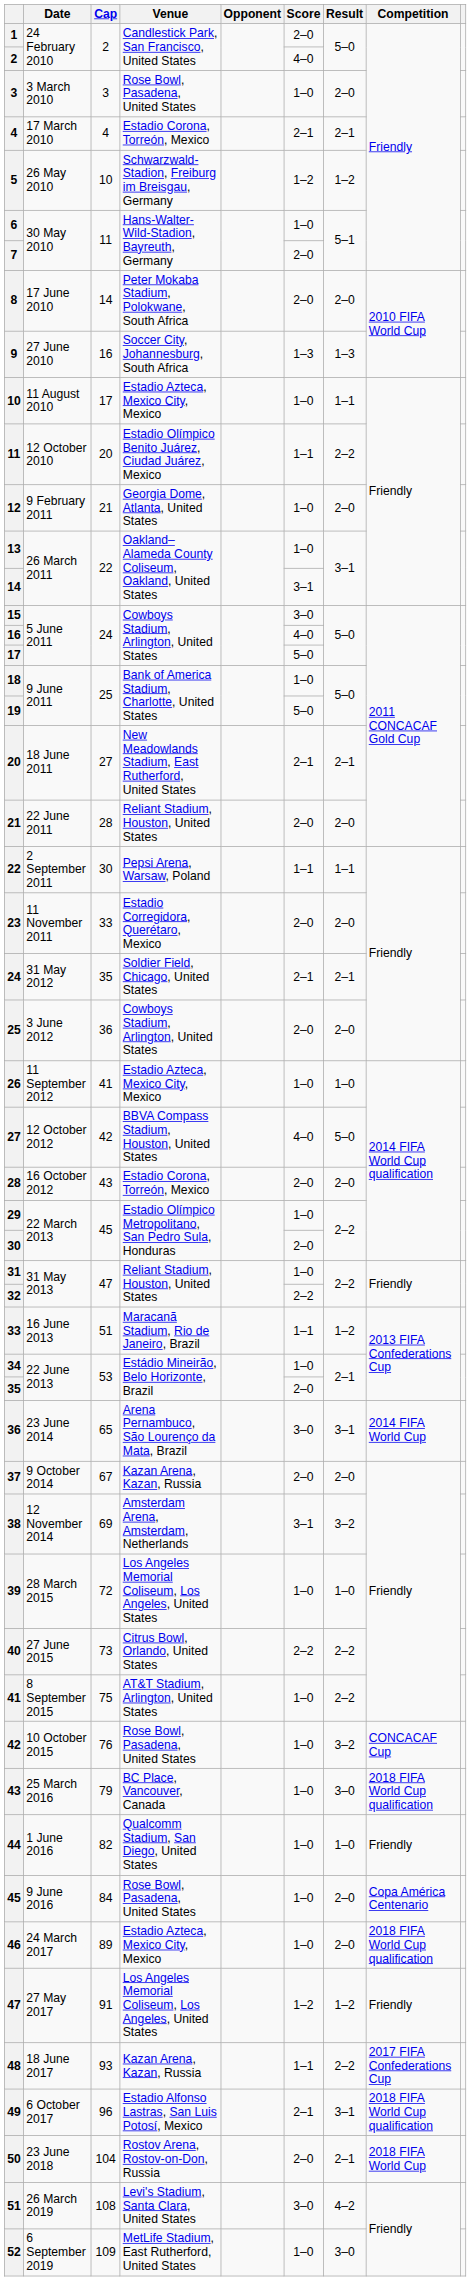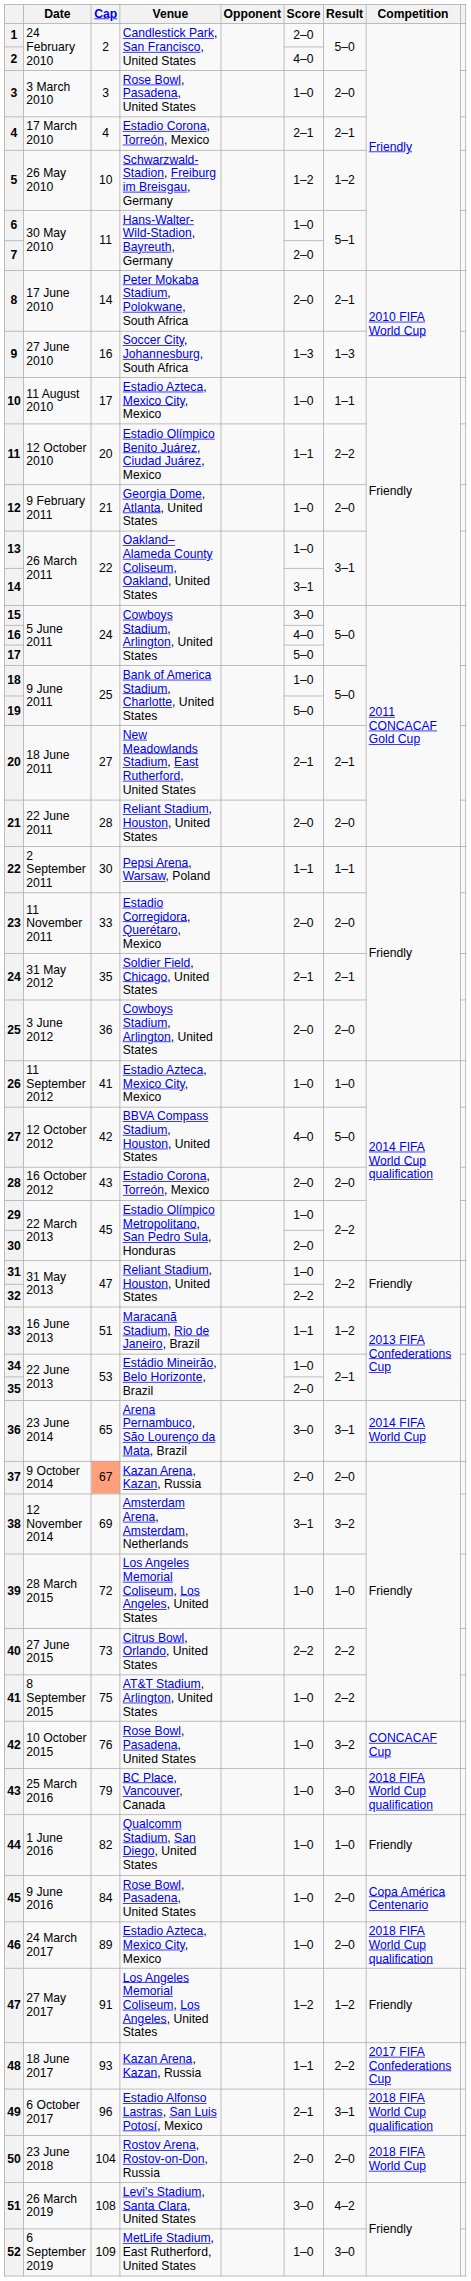 <table class="wikitable plainrowheaders sortable">
 <tr>
 <th scope="col"></th>
 <th scope="col" data-sort-type="date">Date</th>
 <th scope="col"><a href='#'>Cap</a></th>
 <th scope="col">Venue</th>
 <th scope="col">Opponent</th>
 <th scope="col" class="unsortable">Score</th>
 <th scope="col" class="unsortable">Result</th>
 <th scope="col">Competition</th>
 <th scope="col" class="unsortable"></th>
 </tr>
 <tr>
 <th scope="row">1</th>
 <td rowspan=2>24 February 2010</td>
 <td align=center rowspan=2>2</td>
 <td rowspan=2><a href='#'>Candlestick Park</a>, <a href='#'>San Francisco</a>, United States</td>
 <td rowspan=2></td>
 <td align=center>2–0</td>
 <td align=center rowspan=2>5–0</td>
 <td rowspan=7><a href='#'>Friendly</a></td>
 <td rowspan=2></td>
 </tr>
 <tr>
 <th scope="row">2</th>
 <td align=center>4–0</td>
 </tr>
 <tr>
 <th scope="row">3</th>
 <td>3 March 2010</td>
 <td align=center>3</td>
 <td><a href='#'>Rose Bowl</a>, <a href='#'>Pasadena</a>, United States</td>
 <td></td>
 <td align=center>1–0</td>
 <td align=center>2–0</td>
 <td></td>
 </tr>
 <tr>
 <th scope="row">4</th>
 <td>17 March 2010</td>
 <td align=center>4</td>
 <td><a href='#'>Estadio Corona</a>, <a href='#'>Torreón</a>, Mexico</td>
 <td></td>
 <td align=center>2–1</td>
 <td align=center>2–1</td>
 <td></td>
 </tr>
 <tr>
 <th scope="row">5</th>
 <td>26 May 2010</td>
 <td align=center>10</td>
 <td><a href='#'>Schwarzwald-Stadion</a>, <a href='#'>Freiburg im Breisgau</a>, Germany</td>
 <td></td>
 <td align=center>1–2</td>
 <td align=center>1–2</td>
 <td></td>
 </tr>
 <tr>
 <th scope="row">6</th>
 <td rowspan=2>30 May 2010</td>
 <td align=center rowspan=2>11</td>
 <td rowspan=2><a href='#'>Hans-Walter-Wild-Stadion</a>, <a href='#'>Bayreuth</a>, Germany</td>
 <td rowspan=2></td>
 <td align=center>1–0</td>
 <td align=center rowspan=2>5–1</td>
 <td rowspan=2></td>
 </tr>
 <tr>
 <th scope="row">7</th>
 <td align=center>2–0</td>
 </tr>
 <tr>
 <th scope="row">8</th>
 <td>17 June 2010</td>
 <td align=center>14</td>
 <td><a href='#'>Peter Mokaba Stadium</a>, <a href='#'>Polokwane</a>, South Africa</td>
 <td></td>
 <td align=center>2–0</td>
-<td align=center>2–0</td>
+<td align=center>2–1</td>
 <td rowspan=2><a href='#'>2010 FIFA World Cup</a></td>
 <td></td>
 </tr>
 <tr>
 <th scope="row">9</th>
 <td>27 June 2010</td>
 <td align=center>16</td>
 <td><a href='#'>Soccer City</a>, <a href='#'>Johannesburg</a>, South Africa</td>
 <td></td>
 <td align=center>1–3</td>
 <td align=center>1–3</td>
 <td></td>
 </tr>
 <tr>
 <th scope="row">10</th>
 <td>11 August 2010</td>
 <td align=center>17</td>
 <td><a href='#'>Estadio Azteca</a>, <a href='#'>Mexico City</a>, Mexico</td>
 <td></td>
 <td align=center>1–0</td>
 <td align=center>1–1</td>
 <td rowspan=5>Friendly</td>
 <td></td>
 </tr>
 <tr>
 <th scope="row">11</th>
 <td>12 October 2010</td>
 <td align=center>20</td>
 <td><a href='#'>Estadio Olímpico Benito Juárez</a>, <a href='#'>Ciudad Juárez</a>, Mexico</td>
 <td></td>
 <td align=center>1–1</td>
 <td align=center>2–2</td>
 <td></td>
 </tr>
 <tr>
 <th scope="row">12</th>
 <td>9 February 2011</td>
 <td align=center>21</td>
 <td><a href='#'>Georgia Dome</a>, <a href='#'>Atlanta</a>, United States</td>
 <td></td>
 <td align=center>1–0</td>
 <td align=center>2–0</td>
 <td></td>
 </tr>
 <tr>
 <th scope="row">13</th>
 <td rowspan=2>26 March 2011</td>
 <td align=center rowspan=2>22</td>
 <td rowspan=2><a href='#'>Oakland–Alameda County Coliseum</a>, <a href='#'>Oakland</a>, United States</td>
 <td rowspan=2></td>
 <td align=center>1–0</td>
 <td align=center rowspan=2>3–1</td>
 <td rowspan=2></td>
 </tr>
 <tr>
 <th scope="row">14</th>
 <td align=center>3–1</td>
 </tr>
 <tr>
 <th scope="row">15</th>
 <td rowspan=3>5 June 2011</td>
 <td align=center rowspan=3>24</td>
 <td rowspan=3><a href='#'>Cowboys Stadium</a>, <a href='#'>Arlington</a>, United States</td>
 <td rowspan=3></td>
 <td align=center>3–0</td>
 <td align=center rowspan=3>5–0</td>
 <td rowspan=7><a href='#'>2011 CONCACAF Gold Cup</a></td>
 <td rowspan=3></td>
 </tr>
 <tr>
 <th scope="row">16</th>
 <td align=center>4–0</td>
 </tr>
 <tr>
 <th scope="row">17</th>
 <td align=center>5–0</td>
 </tr>
 <tr>
 <th scope="row">18</th>
 <td rowspan=2>9 June 2011</td>
 <td align=center rowspan=2>25</td>
 <td rowspan=2><a href='#'>Bank of America Stadium</a>, <a href='#'>Charlotte</a>, United States</td>
 <td rowspan=2></td>
 <td align=center>1–0</td>
 <td align=center rowspan=2>5–0</td>
 <td rowspan=2></td>
 </tr>
 <tr>
 <th scope="row">19</th>
 <td align=center>5–0</td>
 </tr>
 <tr>
 <th scope="row">20</th>
 <td>18 June 2011</td>
 <td align=center>27</td>
 <td><a href='#'>New Meadowlands Stadium</a>, <a href='#'>East Rutherford</a>, United States</td>
 <td></td>
 <td align=center>2–1</td>
 <td align=center>2–1</td>
 <td></td>
 </tr>
 <tr>
 <th scope="row">21</th>
 <td>22 June 2011</td>
 <td align=center>28</td>
 <td><a href='#'>Reliant Stadium</a>, <a href='#'>Houston</a>, United States</td>
 <td></td>
 <td align=center>2–0</td>
 <td align=center>2–0</td>
 <td></td>
 </tr>
 <tr>
 <th scope="row">22</th>
 <td>2 September 2011</td>
 <td align=center>30</td>
 <td><a href='#'>Pepsi Arena</a>, <a href='#'>Warsaw</a>, Poland</td>
 <td></td>
 <td align=center>1–1</td>
 <td align=center>1–1</td>
 <td rowspan=4>Friendly</td>
 <td></td>
 </tr>
 <tr>
 <th scope="row">23</th>
 <td>11 November 2011</td>
 <td align=center>33</td>
 <td><a href='#'>Estadio Corregidora</a>, <a href='#'>Querétaro</a>, Mexico</td>
 <td></td>
 <td align=center>2–0</td>
 <td align=center>2–0</td>
 <td></td>
 </tr>
 <tr>
 <th scope="row">24</th>
 <td>31 May 2012</td>
 <td align=center>35</td>
 <td><a href='#'>Soldier Field</a>, <a href='#'>Chicago</a>, United States</td>
 <td></td>
 <td align=center>2–1</td>
 <td align=center>2–1</td>
 <td></td>
 </tr>
 <tr>
 <th scope="row">25</th>
 <td>3 June 2012</td>
 <td align=center>36</td>
 <td><a href='#'>Cowboys Stadium</a>, <a href='#'>Arlington</a>, United States</td>
 <td></td>
 <td align=center>2–0</td>
 <td align=center>2–0</td>
 <td></td>
 </tr>
 <tr>
 <th scope="row">26</th>
 <td>11 September 2012</td>
 <td align=center>41</td>
 <td><a href='#'>Estadio Azteca</a>, <a href='#'>Mexico City</a>, Mexico</td>
 <td></td>
 <td align=center>1–0</td>
 <td align=center>1–0</td>
 <td rowspan=5><a href='#'>2014 FIFA World Cup qualification</a></td>
 <td></td>
 </tr>
 <tr>
 <th scope="row">27</th>
 <td>12 October 2012</td>
 <td align=center>42</td>
 <td><a href='#'>BBVA Compass Stadium</a>, <a href='#'>Houston</a>, United States</td>
 <td></td>
 <td align=center>4–0</td>
 <td align=center>5–0</td>
 <td></td>
 </tr>
 <tr>
 <th scope="row">28</th>
 <td>16 October 2012</td>
 <td align=center>43</td>
 <td><a href='#'>Estadio Corona</a>, <a href='#'>Torreón</a>, Mexico</td>
 <td></td>
 <td align=center>2–0</td>
 <td align=center>2–0</td>
 <td></td>
 </tr>
 <tr>
 <th scope="row">29</th>
 <td rowspan=2>22 March 2013</td>
 <td align=center rowspan=2>45</td>
 <td rowspan=2><a href='#'>Estadio Olímpico Metropolitano</a>, <a href='#'>San Pedro Sula</a>, Honduras</td>
 <td rowspan=2></td>
 <td align=center>1–0</td>
 <td align=center rowspan=2>2–2</td>
 <td rowspan=2></td>
 </tr>
 <tr>
 <th scope="row">30</th>
 <td align=center>2–0</td>
 </tr>
 <tr>
 <th scope="row">31</th>
 <td rowspan=2>31 May 2013</td>
 <td align=center rowspan=2>47</td>
 <td rowspan=2><a href='#'>Reliant Stadium</a>, <a href='#'>Houston</a>, United States</td>
 <td rowspan=2></td>
 <td align=center>1–0</td>
 <td align=center rowspan=2>2–2</td>
 <td rowspan=2>Friendly</td>
 <td rowspan=2></td>
 </tr>
 <tr>
 <th scope="row">32</th>
 <td align=center>2–2</td>
 </tr>
 <tr>
 <th scope="row">33</th>
 <td>16 June 2013</td>
 <td align=center>51</td>
 <td><a href='#'>Maracanã Stadium</a>, <a href='#'>Rio de Janeiro</a>, Brazil</td>
 <td></td>
 <td align=center>1–1</td>
 <td align=center>1–2</td>
 <td rowspan=3><a href='#'>2013 FIFA Confederations Cup</a></td>
 <td></td>
 </tr>
 <tr>
 <th scope="row">34</th>
 <td rowspan=2>22 June 2013</td>
 <td align=center rowspan=2>53</td>
 <td rowspan=2><a href='#'>Estádio Mineirão</a>, <a href='#'>Belo Horizonte</a>, Brazil</td>
 <td rowspan=2></td>
 <td align=center>1–0</td>
 <td align=center rowspan=2>2–1</td>
 <td rowspan=2></td>
 </tr>
 <tr>
 <th scope="row">35</th>
 <td align=center>2–0</td>
 </tr>
 <tr>
 <th scope="row">36</th>
 <td>23 June 2014</td>
 <td align=center>65</td>
 <td><a href='#'>Arena Pernambuco</a>, <a href='#'>São Lourenço da Mata</a>, Brazil</td>
 <td></td>
 <td align=center>3–0</td>
 <td align=center>3–1</td>
 <td><a href='#'>2014 FIFA World Cup</a></td>
 <td></td>
 </tr>
 <tr>
 <th scope="row">37</th>
 <td>9 October 2014</td>
-<td align=center>67</td>
+<td align=center style="background: lightsalmon;">67</td>
 <td><a href='#'>Kazan Arena</a>, <a href='#'>Kazan</a>, Russia</td>
 <td></td>
 <td align=center>2–0</td>
 <td align=center>2–0</td>
 <td rowspan=5>Friendly</td>
 <td></td>
 </tr>
 <tr>
 <th scope="row">38</th>
 <td>12 November 2014</td>
 <td align=center>69</td>
 <td><a href='#'>Amsterdam Arena</a>, <a href='#'>Amsterdam</a>, Netherlands</td>
 <td></td>
 <td align=center>3–1</td>
 <td align=center>3–2</td>
 <td></td>
 </tr>
 <tr>
 <th scope="row">39</th>
 <td>28 March 2015</td>
 <td align=center>72</td>
 <td><a href='#'>Los Angeles Memorial Coliseum</a>, <a href='#'>Los Angeles</a>, United States</td>
 <td></td>
 <td align=center>1–0</td>
 <td align=center>1–0</td>
 <td></td>
 </tr>
 <tr>
 <th scope="row">40</th>
 <td>27 June 2015</td>
 <td align=center>73</td>
 <td><a href='#'>Citrus Bowl</a>, <a href='#'>Orlando</a>, United States</td>
 <td></td>
 <td align=center>2–2</td>
 <td align=center>2–2</td>
 <td></td>
 </tr>
 <tr>
 <th scope="row">41</th>
 <td>8 September 2015</td>
 <td align=center>75</td>
 <td><a href='#'>AT&T Stadium</a>, <a href='#'>Arlington</a>, United States</td>
 <td></td>
 <td align=center>1–0</td>
 <td align=center>2–2</td>
 <td></td>
 </tr>
 <tr>
 <th scope="row">42</th>
 <td>10 October 2015</td>
 <td align=center>76</td>
 <td><a href='#'>Rose Bowl</a>, <a href='#'>Pasadena</a>, United States</td>
 <td></td>
 <td align=center>1–0</td>
 <td align=center>3–2</td>
 <td><a href='#'>CONCACAF Cup</a></td>
 <td></td>
 </tr>
 <tr>
 <th scope="row">43</th>
 <td>25 March 2016</td>
 <td align=center>79</td>
 <td><a href='#'>BC Place</a>, <a href='#'>Vancouver</a>, Canada</td>
 <td></td>
 <td align=center>1–0</td>
 <td align=center>3–0</td>
 <td><a href='#'>2018 FIFA World Cup qualification</a></td>
 <td></td>
 </tr>
 <tr>
 <th scope="row">44</th>
 <td>1 June 2016</td>
 <td align=center>82</td>
 <td><a href='#'>Qualcomm Stadium</a>, <a href='#'>San Diego</a>, United States</td>
 <td></td>
 <td align=center>1–0</td>
 <td align=center>1–0</td>
 <td>Friendly</td>
 <td></td>
 </tr>
 <tr>
 <th scope="row">45</th>
 <td>9 June 2016</td>
 <td align=center>84</td>
 <td><a href='#'>Rose Bowl</a>, <a href='#'>Pasadena</a>, United States</td>
 <td></td>
 <td align=center>1–0</td>
 <td align=center>2–0</td>
 <td><a href='#'>Copa América Centenario</a></td>
 <td></td>
 </tr>
 <tr>
 <th scope="row">46</th>
 <td>24 March 2017</td>
 <td align=center>89</td>
 <td><a href='#'>Estadio Azteca</a>, <a href='#'>Mexico City</a>, Mexico</td>
 <td></td>
 <td align=center>1–0</td>
 <td align=center>2–0</td>
 <td><a href='#'>2018 FIFA World Cup qualification</a></td>
 <td></td>
 </tr>
 <tr>
 <th scope="row">47</th>
 <td>27 May 2017</td>
 <td align=center>91</td>
 <td><a href='#'>Los Angeles Memorial Coliseum</a>, <a href='#'>Los Angeles</a>, United States</td>
 <td></td>
 <td align=center>1–2</td>
 <td align=center>1–2</td>
 <td>Friendly</td>
 <td></td>
 </tr>
 <tr>
 <th scope="row">48</th>
 <td>18 June 2017</td>
 <td align=center>93</td>
 <td><a href='#'>Kazan Arena</a>, <a href='#'>Kazan</a>, Russia</td>
 <td></td>
 <td align=center>1–1</td>
 <td align=center>2–2</td>
 <td><a href='#'>2017 FIFA Confederations Cup</a></td>
 <td></td>
 </tr>
 <tr>
 <th scope="row">49</th>
 <td>6 October 2017</td>
 <td align=center>96</td>
 <td><a href='#'>Estadio Alfonso Lastras</a>, <a href='#'>San Luis Potosí</a>, Mexico</td>
 <td></td>
 <td align=center>2–1</td>
 <td align=center>3–1</td>
 <td><a href='#'>2018 FIFA World Cup qualification</a></td>
 <td></td>
 </tr>
 <tr>
 <th scope="row">50</th>
 <td>23 June 2018</td>
 <td align=center>104</td>
 <td><a href='#'>Rostov Arena</a>, <a href='#'>Rostov-on-Don</a>, Russia</td>
 <td></td>
 <td align=center>2–0</td>
-<td align=center>2–1</td>
+<td align=center>2–0</td>
 <td><a href='#'>2018 FIFA World Cup</a></td>
 <td></td>
 </tr>
 <tr>
 <th scope="row">51</th>
 <td>26 March 2019</td>
 <td align=center>108</td>
 <td><a href='#'>Levi's Stadium</a>, <a href='#'>Santa Clara</a>, United States</td>
 <td></td>
 <td align=center>3–0</td>
 <td align=center>4–2</td>
 <td rowspan=2>Friendly</td>
 <td></td>
 </tr>
 <tr>
 <th scope="row">52</th>
 <td>6 September 2019</td>
 <td align=center>109</td>
 <td><a href='#'>MetLife Stadium</a>, East Rutherford, United States</td>
 <td></td>
 <td align=center>1–0</td>
 <td align=center>3–0</td>
 <td></td>
 </tr>
 </table>
